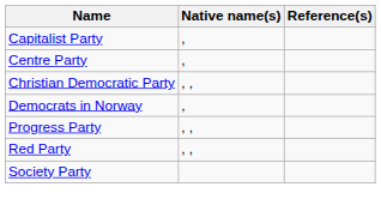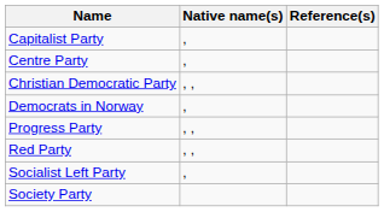 <table class="wikitable">
 <tr>
 <th>Name</th>
 <th>Native name(s)</th>
 <th>Reference(s)</th>
 </tr>
 <tr>
 <td><a href='#'>Capitalist Party</a></td>
 <td>, </td>
 <td></td>
 </tr>
 <tr>
 <td><a href='#'>Centre Party</a></td>
 <td>, </td>
 <td></td>
 </tr>
 <tr>
 <td><a href='#'>Christian Democratic Party</a></td>
 <td>, , </td>
 <td></td>
 </tr>
 <tr>
 <td><a href='#'>Democrats in Norway</a></td>
 <td>, </td>
 <td></td>
 </tr>
 <tr>
 <td><a href='#'>Progress Party</a></td>
 <td>, , </td>
 <td></td>
 </tr>
 <tr>
 <td><a href='#'>Red Party</a></td>
 <td>, , </td>
 <td></td>
 </tr>
 <tr>
+<td><a href='#'>Socialist Left Party</a></td>
+<td>, </td>
+<td></td>
+</tr>
+<tr>
 <td><a href='#'>Society Party</a></td>
 <td></td>
 <td></td>
 </tr>
 </table>
